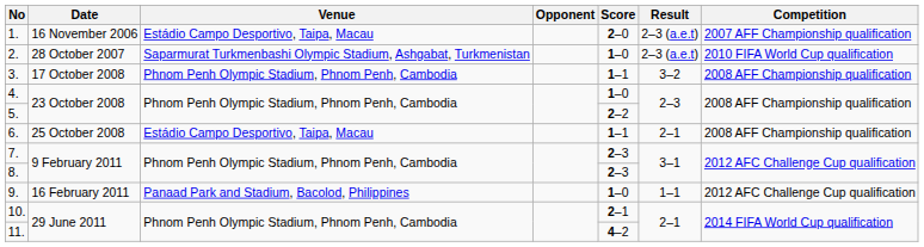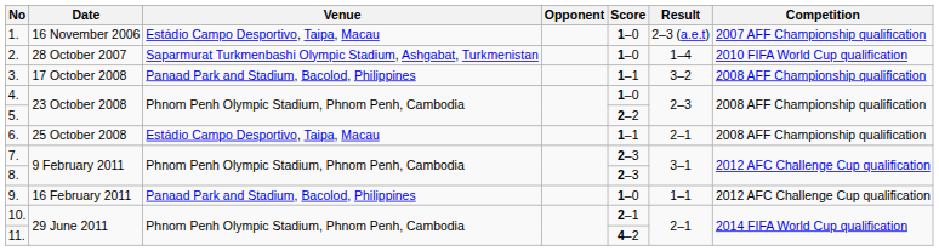 <table class="wikitable" style="font-size:85%;">
 <tr>
 <th>No</th>
 <th>Date</th>
 <th>Venue</th>
 <th>Opponent</th>
 <th>Score</th>
 <th>Result</th>
 <th>Competition</th>
 </tr>
 <tr>
 <td>1.</td>
 <td>16 November 2006</td>
 <td><a href='#'>Estádio Campo Desportivo</a>, <a href='#'>Taipa</a>,  <a href='#'>Macau</a></td>
 <td></td>
-<td align=center><strong>2</strong>–0</td>
+<td align=center><strong>1</strong>–0</td>
 <td align=center>2–3 (<a href='#'>a.e.t</a>)</td>
 <td><a href='#'>2007 AFF Championship qualification</a></td>
 </tr>
 <tr>
 <td>2.</td>
 <td>28 October 2007</td>
 <td><a href='#'>Saparmurat Turkmenbashi Olympic Stadium</a>, <a href='#'>Ashgabat</a>, <a href='#'>Turkmenistan</a></td>
 <td></td>
 <td align=center><strong>1</strong>–0</td>
-<td align=center>2–3 (<a href='#'>a.e.t</a>)</td>
+<td align=center>1–4</td>
 <td><a href='#'>2010 FIFA World Cup qualification</a></td>
 </tr>
 <tr>
 <td>3.</td>
 <td>17 October 2008</td>
-<td><a href='#'>Phnom Penh Olympic Stadium</a>, <a href='#'>Phnom Penh</a>, <a href='#'>Cambodia</a></td>
+<td><a href='#'>Panaad Park and Stadium</a>, <a href='#'>Bacolod</a>, <a href='#'>Philippines</a></td>
 <td></td>
 <td align=center><strong>1</strong>–1</td>
 <td align=center>3–2</td>
 <td><a href='#'>2008 AFF Championship qualification</a></td>
 </tr>
 <tr>
 <td>4.</td>
 <td rowspan="2">23 October 2008</td>
 <td rowspan="2">Phnom Penh Olympic Stadium, Phnom Penh, Cambodia</td>
 <td rowspan="2"></td>
 <td align=center><strong>1</strong>–0</td>
 <td rowspan="2" style="text-align:center">2–3</td>
 <td rowspan="2">2008 AFF Championship qualification</td>
 </tr>
 <tr>
 <td>5.</td>
 <td align=center><strong>2</strong>–2</td>
 </tr>
 <tr>
 <td>6.</td>
 <td>25 October 2008</td>
 <td><a href='#'>Estádio Campo Desportivo</a>, <a href='#'>Taipa</a>,  <a href='#'>Macau</a></td>
 <td></td>
 <td align=center><strong>1</strong>–1</td>
 <td align=center>2–1</td>
 <td>2008 AFF Championship qualification</td>
 </tr>
 <tr>
 <td>7.</td>
 <td rowspan="2">9 February 2011</td>
 <td rowspan="2">Phnom Penh Olympic Stadium, Phnom Penh, Cambodia</td>
 <td rowspan="2"></td>
 <td align=center><strong>2</strong>–3</td>
 <td rowspan="2" style="text-align:center">3–1</td>
 <td rowspan="2"><a href='#'>2012 AFC Challenge Cup qualification</a></td>
 </tr>
 <tr>
 <td>8.</td>
 <td align=center><strong>2</strong>–3</td>
 </tr>
 <tr>
 <td>9.</td>
 <td>16 February 2011</td>
 <td><a href='#'>Panaad Park and Stadium</a>, <a href='#'>Bacolod</a>, <a href='#'>Philippines</a></td>
 <td></td>
 <td align=center><strong>1</strong>–0</td>
 <td align=center>1–1</td>
 <td>2012 AFC Challenge Cup qualification</td>
 </tr>
 <tr>
 <td>10.</td>
 <td rowspan="2">29 June 2011</td>
 <td rowspan="2">Phnom Penh Olympic Stadium, Phnom Penh, Cambodia</td>
 <td rowspan="2"></td>
 <td align=center><strong>2</strong>–1</td>
 <td rowspan="2" style="text-align:center">2–1</td>
 <td rowspan="2"><a href='#'>2014 FIFA World Cup qualification</a></td>
 </tr>
 <tr>
 <td>11.</td>
 <td align=center><strong>4</strong>–2</td>
 </tr>
 </table>
